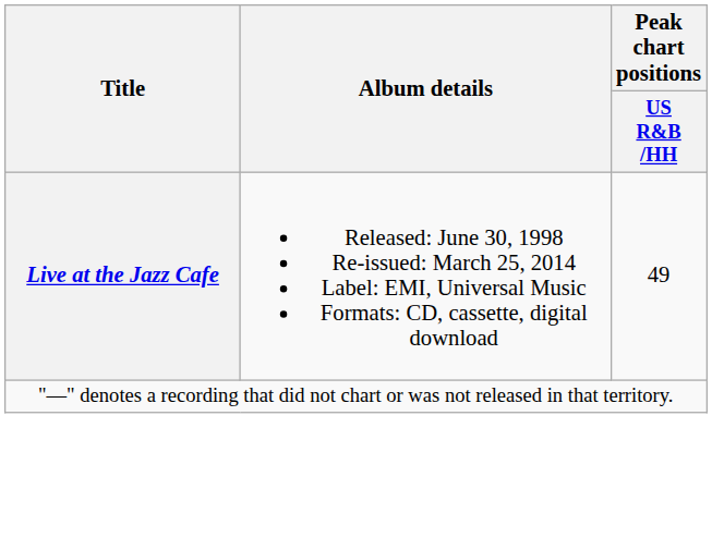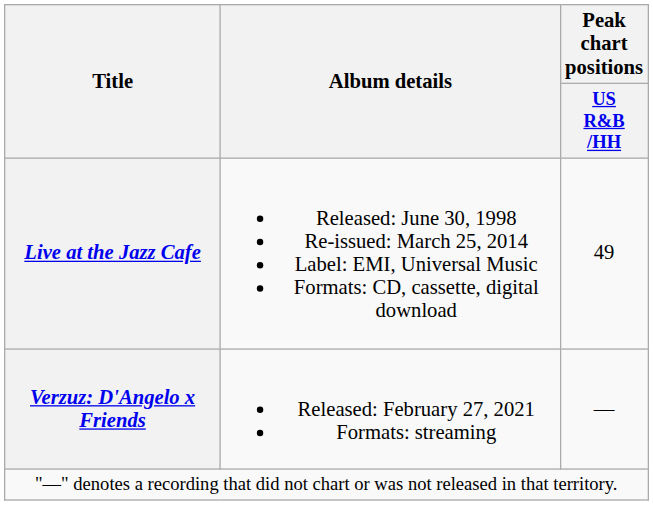 <table class="wikitable plainrowheaders" style="text-align:center;">
 <tr>
 <th scope="col" rowspan="2" style="width:10em;">Title</th>
 <th scope="col" rowspan="2" style="width:16em;">Album details</th>
 <th scope="col">Peak chart positions</th>
 </tr>
 <tr>
 <th scope="col" style="width:3em;font-size:90%;"><a href='#'>US<br>R&B<br>/HH</a><br></th>
 </tr>
 <tr>
 <th scope="row"><em><a href='#'>Live at the Jazz Cafe</a></em></th>
 <td><br><ul><li>Released: June 30, 1998</li><li>Re-issued: March 25, 2014</li><li>Label: EMI, Universal Music</li><li>Formats: CD, cassette, digital download</li></ul></td>
 <td>49</td>
 </tr>
 <tr>
+<th scope="row"><em><a href='#'>Verzuz: D'Angelo x Friends</a></em></th>
+<td><br><ul><li>Released: February 27, 2021</li><li>Formats: streaming</li></ul></td>
+<td>—</td>
+</tr>
+<tr>
 <td colspan="3" style="font-size:90%">"—" denotes a recording that did not chart or was not released in that territory.</td>
 </tr>
 </table>
